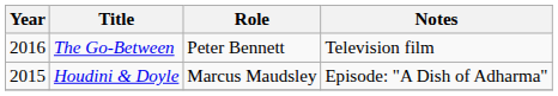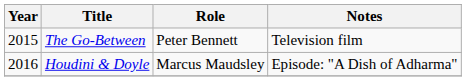 <table class="wikitable sortable">
 <tr>
 <th>Year</th>
 <th>Title</th>
 <th>Role</th>
 <th>Notes</th>
 </tr>
 <tr>
-<td>2016</td>
+<td>2015</td>
 <td><em><a href='#'>The Go-Between</a></em></td>
 <td>Peter Bennett</td>
 <td>Television film</td>
 </tr>
 <tr>
-<td>2015</td>
+<td>2016</td>
 <td><em><a href='#'>Houdini & Doyle</a></em></td>
 <td>Marcus Maudsley</td>
 <td>Episode: "A Dish of Adharma"</td>
 </tr>
 <tr>
 </tr>
 </table>
